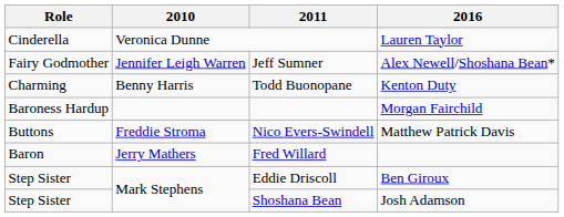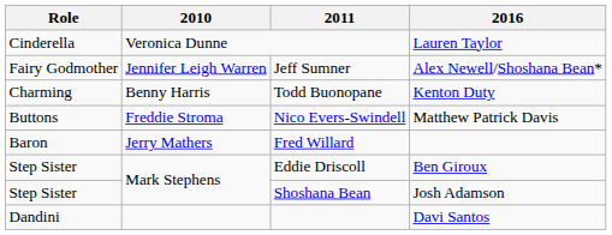 <table class="wikitable">
 <tr>
 <th>Role</th>
 <th>2010</th>
 <th>2011</th>
 <th>2016</th>
 </tr>
 <tr>
 <td>Cinderella</td>
 <td colspan="2">Veronica Dunne</td>
 <td><a href='#'>Lauren Taylor</a></td>
 </tr>
 <tr>
 <td>Fairy Godmother</td>
 <td><a href='#'>Jennifer Leigh Warren</a></td>
 <td>Jeff Sumner</td>
 <td><a href='#'>Alex Newell</a>/<a href='#'>Shoshana Bean</a>*</td>
 </tr>
 <tr>
 <td>Charming</td>
 <td>Benny Harris</td>
 <td>Todd Buonopane</td>
 <td><a href='#'>Kenton Duty</a></td>
 </tr>
 <tr>
-<td>Baroness Hardup</td>
-<td></td>
-<td></td>
-<td><a href='#'>Morgan Fairchild</a></td>
-</tr>
-<tr>
 <td>Buttons</td>
 <td><a href='#'>Freddie Stroma</a></td>
 <td><a href='#'>Nico Evers-Swindell</a></td>
 <td>Matthew Patrick Davis</td>
 </tr>
 <tr>
 <td>Baron</td>
 <td><a href='#'>Jerry Mathers</a></td>
 <td><a href='#'>Fred Willard</a></td>
 <td></td>
 </tr>
 <tr>
 <td>Step Sister</td>
 <td rowspan="2">Mark Stephens</td>
 <td>Eddie Driscoll</td>
 <td><a href='#'>Ben Giroux</a></td>
 </tr>
 <tr>
 <td>Step Sister</td>
 <td><a href='#'>Shoshana Bean</a></td>
 <td>Josh Adamson</td>
 </tr>
+<tr>
+<td>Dandini</td>
+<td></td>
+<td></td>
+<td><a href='#'>Davi Santos</a></td>
+</tr>
 </table>
